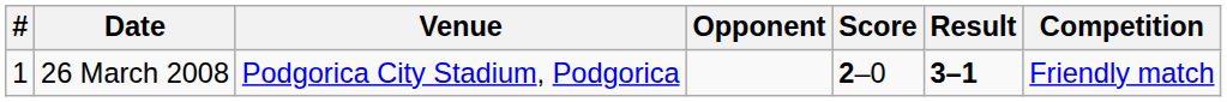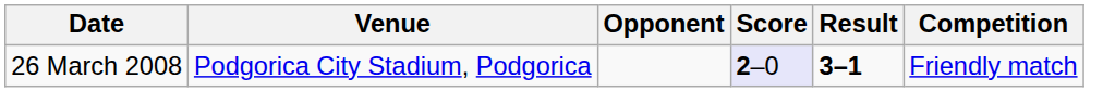 <table class="wikitable collapsible expanded">
 <tr>
-<th>#</th>
 <th>Date</th>
 <th>Venue</th>
 <th>Opponent</th>
 <th>Score</th>
 <th>Result</th>
 <th>Competition</th>
 </tr>
 <tr>
-<td>1</td>
 <td>26 March 2008</td>
 <td><a href='#'>Podgorica City Stadium</a>, <a href='#'>Podgorica</a></td>
 <td></td>
-<td><strong>2</strong>–0</td>
+<td style="background: lavender;"><strong>2</strong>–0</td>
 <td><strong>3–1</strong></td>
 <td><a href='#'>Friendly match</a></td>
 </tr>
 </table>
